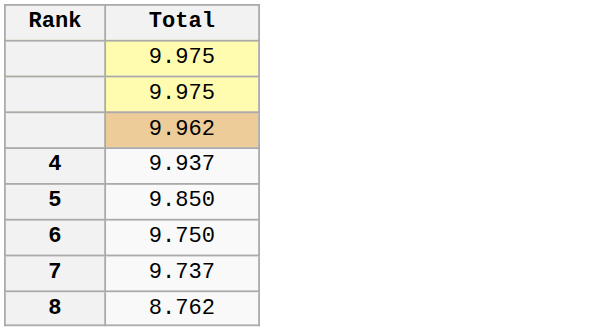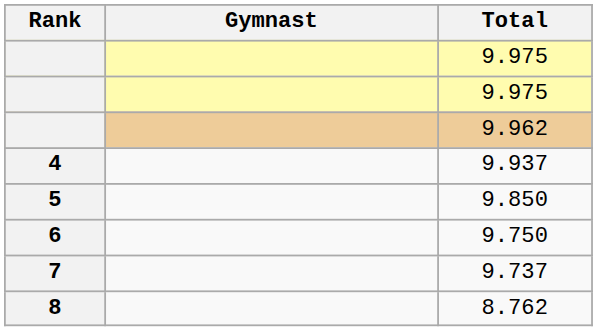 <table class="wikitable sortable" style="text-align:center; font-size:95%">
 <tr>
 <th scope="col" style="width:50px;">Rank</th>
+<th scope="col" style="width:180px;">Gymnast</th>
 <th scope="col" style="width:80px;">Total</th>
 </tr>
 <tr style="background:#fffcaf;">
 <th scope="row" style="text-align:center"></th>
+<td style="text-align:left;"></td>
 <td>9.975</td>
 </tr>
 <tr style="background:#fffcaf;">
 <th scope="row" style="text-align:center"></th>
+<td style="text-align:left;"></td>
 <td>9.975</td>
 </tr>
 <tr style="background:#ec9;">
 <th scope=row style="text-align:center"></th>
+<td style="text-align:left;"></td>
 <td>9.962</td>
 </tr>
 <tr>
 <th scope="row" style="text-align:center">4</th>
+<td style="text-align:left;"></td>
 <td>9.937</td>
 </tr>
 <tr>
 <th scope=row style="text-align:center">5</th>
+<td style="text-align:left;"></td>
 <td>9.850</td>
 </tr>
 <tr>
 <th scope=row style="text-align:center">6</th>
+<td style="text-align:left;"></td>
 <td>9.750</td>
 </tr>
 <tr>
 <th scope=row style="text-align:center">7</th>
+<td style="text-align:left;"></td>
 <td>9.737</td>
 </tr>
 <tr>
 <th scope=row style="text-align:center">8</th>
+<td style="text-align:left;"></td>
 <td>8.762</td>
 </tr>
 </table>
